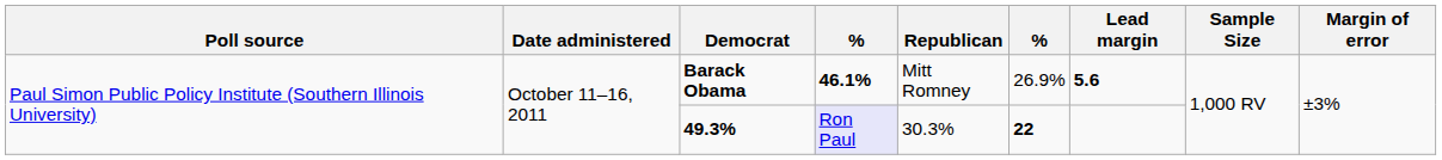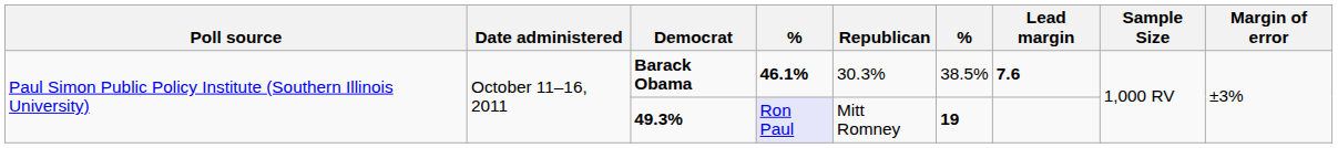 <table class="wikitable">
 <tr valign=bottom>
 <th>Poll source</th>
 <th>Date administered</th>
 <th>Democrat</th>
 <th>%</th>
 <th>Republican</th>
 <th>%</th>
 <th>Lead margin</th>
 <th>Sample Size</th>
 <th>Margin of error</th>
 </tr>
 <tr>
 <td rowspan=2><a href='#'>Paul Simon Public Policy Institute (Southern Illinois University)</a></td>
 <td rowspan=2>October 11–16, 2011</td>
 <td><strong>Barack Obama</strong></td>
 <td><strong>46.1%</strong></td>
-<td>Mitt Romney</td>
-<td>26.9%</td>
-<td><strong>5.6</strong></td>
+<td>30.3%</td>
+<td>38.5%</td>
+<td><strong>7.6</strong></td>
 <td rowspan=2>1,000 RV</td>
 <td rowspan=2>±3%</td>
 </tr>
 <tr>
 <td><strong>49.3%</strong></td>
 <td style="background: lavender;"><a href='#'>Ron Paul</a></td>
-<td>30.3%</td>
-<td><strong>22</strong></td>
+<td>Mitt Romney</td>
+<td><strong>19</strong></td>
 </tr>
 </table>
